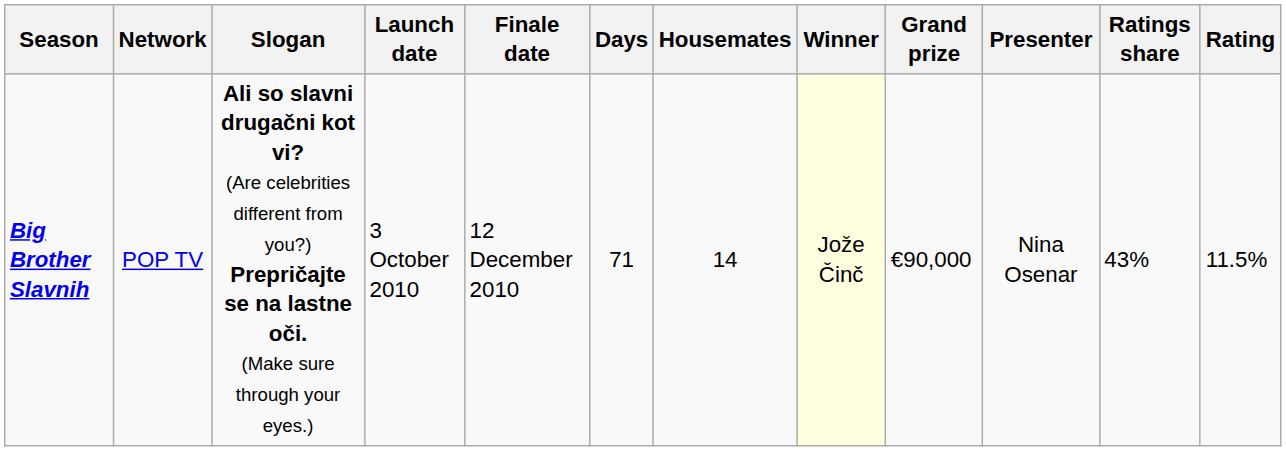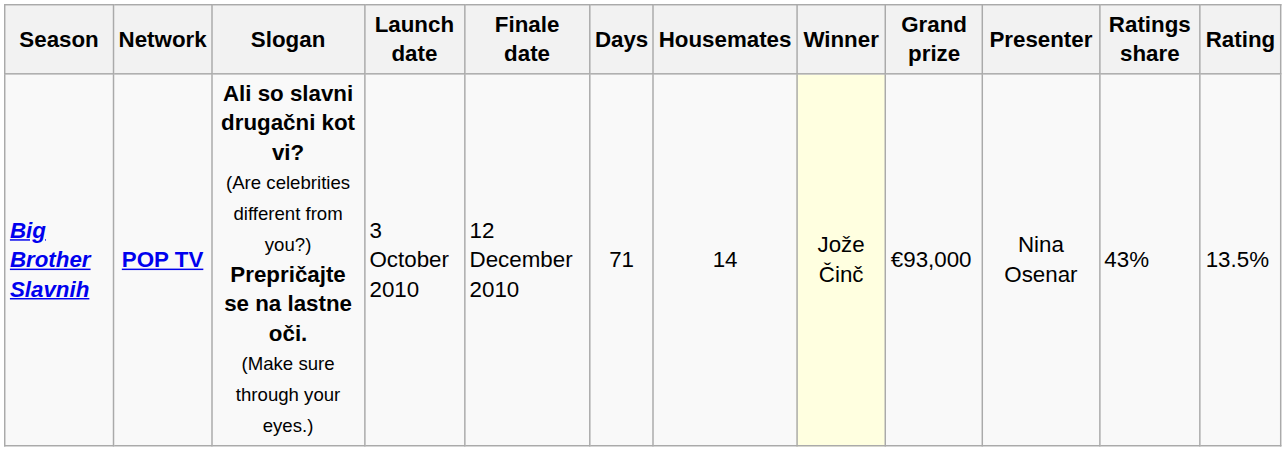 <table class="wikitable" style="font-size:95%; text-align:left; line-height:20px;">
 <tr>
 <th>Season</th>
 <th>Network</th>
 <th>Slogan</th>
 <th>Launch date</th>
 <th>Finale date</th>
 <th>Days</th>
 <th>Housemates</th>
 <th>Winner</th>
 <th>Grand prize</th>
 <th>Presenter</th>
 <th>Ratings share</th>
 <th>Rating</th>
 </tr>
 <tr>
 <td><strong><em><a href='#'>Big Brother Slavnih</a></em></strong></td>
-<td align="center"><a href='#'>POP TV</a></td>
+<td align="center"><strong><a href='#'>POP TV</a></strong></td>
 <td align="center"><strong>Ali so slavni drugačni kot vi?</strong><br><small>(Are celebrities different from you?)</small><br><strong>Prepričajte se na lastne oči.</strong><br><small>(Make sure through your eyes.)</small></td>
 <td>3 October 2010</td>
 <td>12 December 2010</td>
 <td align="center">71</td>
 <td align="center">14</td>
 <td align="center" style="background: lightyellow;">Jože Činč</td>
-<td>€90,000</td>
+<td>€93,000</td>
 <td align="center">Nina Osenar</td>
 <td>43%</td>
-<td>11.5%</td>
+<td>13.5%</td>
 </tr>
 </table>
